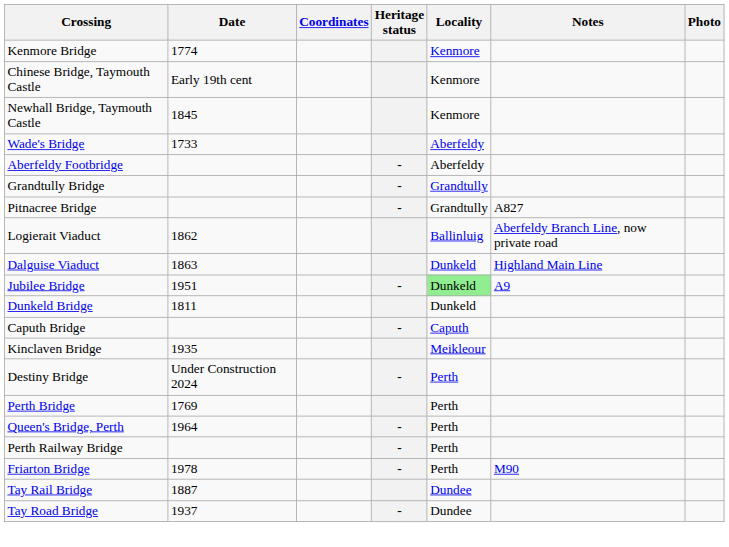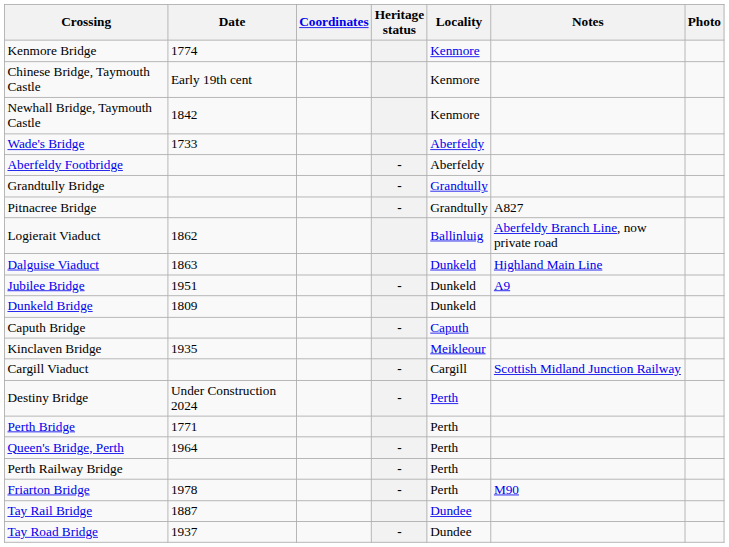 <table class="wikitable">
 <tr>
 <th>Crossing</th>
 <th>Date</th>
 <th><a href='#'>Coordinates</a></th>
 <th>Heritage<br>status</th>
 <th>Locality</th>
 <th>Notes</th>
 <th>Photo</th>
 </tr>
 <tr>
 <td>Kenmore Bridge</td>
 <td>1774</td>
 <td></td>
 <th></th>
 <td><a href='#'>Kenmore</a></td>
 <td></td>
 <td></td>
 </tr>
 <tr>
 <td>Chinese Bridge, Taymouth Castle</td>
 <td>Early 19th cent</td>
 <td></td>
 <th></th>
 <td>Kenmore</td>
 <td></td>
 <td></td>
 </tr>
 <tr>
 <td>Newhall Bridge, Taymouth Castle</td>
-<td>1845</td>
+<td>1842</td>
 <td></td>
 <th></th>
 <td>Kenmore</td>
 <td></td>
 <td></td>
 </tr>
 <tr>
 <td><a href='#'>Wade's Bridge</a></td>
 <td>1733</td>
 <td></td>
 <th></th>
 <td><a href='#'>Aberfeldy</a></td>
 <td></td>
 <td></td>
 </tr>
 <tr>
 <td><a href='#'>Aberfeldy Footbridge</a></td>
 <td></td>
 <td></td>
 <th>-</th>
 <td>Aberfeldy</td>
 <td></td>
 <td></td>
 </tr>
 <tr>
 <td>Grandtully Bridge</td>
 <td></td>
 <td></td>
 <th>-</th>
 <td><a href='#'>Grandtully</a></td>
 <td></td>
 <td></td>
 </tr>
 <tr>
 <td>Pitnacree Bridge</td>
 <td></td>
 <td></td>
 <th>-</th>
 <td>Grandtully</td>
 <td>A827</td>
 <td></td>
 </tr>
 <tr>
 <td>Logierait Viaduct</td>
 <td>1862</td>
 <td></td>
 <th></th>
 <td><a href='#'>Ballinluig</a></td>
 <td><a href='#'>Aberfeldy Branch Line</a>, now private road</td>
 <td></td>
 </tr>
 <tr>
 <td><a href='#'>Dalguise Viaduct</a></td>
 <td>1863</td>
 <td></td>
 <th></th>
 <td><a href='#'>Dunkeld</a></td>
 <td><a href='#'>Highland Main Line</a></td>
 <td></td>
 </tr>
 <tr>
 <td><a href='#'>Jubilee Bridge</a></td>
 <td>1951</td>
 <td></td>
 <th>-</th>
-<td style="background: lightgreen;">Dunkeld</td>
+<td>Dunkeld</td>
 <td><a href='#'>A9</a></td>
 <td></td>
 </tr>
 <tr>
 <td><a href='#'>Dunkeld Bridge</a></td>
-<td>1811</td>
+<td>1809</td>
 <td></td>
 <th></th>
 <td>Dunkeld</td>
 <td></td>
 <td></td>
 </tr>
 <tr>
 <td>Caputh Bridge</td>
 <td></td>
 <td></td>
 <th>-</th>
 <td><a href='#'>Caputh</a></td>
 <td></td>
 <td></td>
 </tr>
 <tr>
 <td>Kinclaven Bridge</td>
 <td>1935</td>
 <td></td>
 <th></th>
 <td><a href='#'>Meikleour</a></td>
 <td></td>
 <td></td>
 </tr>
 <tr>
+<td>Cargill Viaduct</td>
+<td></td>
+<td></td>
+<th>-</th>
+<td>Cargill</td>
+<td><a href='#'>Scottish Midland Junction Railway</a></td>
+<td></td>
+</tr>
+<tr>
 <td>Destiny Bridge</td>
 <td>Under Construction 2024</td>
 <td></td>
 <th>-</th>
 <td><a href='#'>Perth</a></td>
 <td></td>
 <td></td>
 </tr>
 <tr>
 <td><a href='#'>Perth Bridge</a></td>
-<td>1769</td>
+<td>1771</td>
 <td></td>
 <th></th>
 <td>Perth</td>
 <td></td>
 <td></td>
 </tr>
 <tr>
 <td><a href='#'>Queen's Bridge, Perth</a></td>
 <td>1964</td>
 <td></td>
 <th>-</th>
 <td>Perth</td>
 <td></td>
 <td></td>
 </tr>
 <tr>
 <td>Perth Railway Bridge</td>
 <td></td>
 <td></td>
 <th>-</th>
 <td>Perth</td>
 <td></td>
 <td></td>
 </tr>
 <tr>
 <td><a href='#'>Friarton Bridge</a></td>
 <td>1978</td>
 <td></td>
 <th>-</th>
 <td>Perth</td>
 <td><a href='#'>M90</a></td>
 <td></td>
 </tr>
 <tr>
 <td><a href='#'>Tay Rail Bridge</a></td>
 <td>1887</td>
 <td></td>
 <th></th>
 <td><a href='#'>Dundee</a></td>
 <td></td>
 <td></td>
 </tr>
 <tr>
 <td><a href='#'>Tay Road Bridge</a></td>
 <td>1937</td>
 <td></td>
 <th>-</th>
 <td>Dundee</td>
 <td></td>
 <td></td>
 </tr>
 </table>
